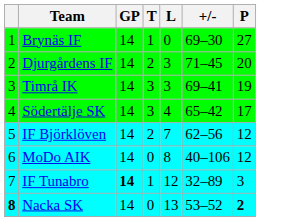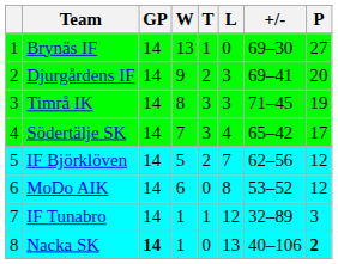 <table class="wikitable">
 <tr>
 <th></th>
 <th>Team</th>
 <th>GP</th>
+<th>W</th>
 <th>T</th>
 <th>L</th>
 <th>+/-</th>
 <th>P</th>
 </tr>
 <tr style="background:#00FF00">
 <td>1</td>
 <td><a href='#'>Brynäs IF</a></td>
 <td>14</td>
+<td>13</td>
 <td>1</td>
 <td>0</td>
 <td>69–30</td>
 <td>27</td>
 </tr>
 <tr style="background:#00FF00">
 <td>2</td>
 <td><a href='#'>Djurgårdens IF</a></td>
 <td>14</td>
+<td>9</td>
 <td>2</td>
 <td>3</td>
-<td>71–45</td>
+<td>69–41</td>
 <td>20</td>
 </tr>
 <tr style="background:#00FF00">
 <td>3</td>
 <td><a href='#'>Timrå IK</a></td>
 <td>14</td>
+<td>8</td>
 <td>3</td>
 <td>3</td>
-<td>69–41</td>
+<td>71–45</td>
 <td>19</td>
 </tr>
 <tr style="background:#00FF00">
 <td>4</td>
 <td><a href='#'>Södertälje SK</a></td>
 <td>14</td>
+<td>7</td>
 <td>3</td>
 <td>4</td>
 <td>65–42</td>
 <td>17</td>
 </tr>
 <tr style="background:#00FFFF">
 <td>5</td>
 <td><a href='#'>IF Björklöven</a></td>
 <td>14</td>
+<td>5</td>
 <td>2</td>
 <td>7</td>
 <td>62–56</td>
 <td>12</td>
 </tr>
 <tr style="background:#00FFFF">
 <td>6</td>
 <td><a href='#'>MoDo AIK</a></td>
 <td>14</td>
+<td>6</td>
 <td>0</td>
 <td>8</td>
-<td>40–106</td>
+<td>53–52</td>
 <td>12</td>
 </tr>
 <tr style="background:#00FFFF">
 <td>7</td>
 <td><a href='#'>IF Tunabro</a></td>
-<td><strong>14</strong></td>
+<td>14</td>
+<td>1</td>
 <td>1</td>
 <td>12</td>
 <td>32–89</td>
 <td>3</td>
 </tr>
 <tr style="background:#00FFFF">
-<td><strong>8</strong></td>
+<td>8</td>
 <td><a href='#'>Nacka SK</a></td>
-<td>14</td>
+<td><strong>14</strong></td>
+<td>1</td>
 <td>0</td>
 <td>13</td>
-<td>53–52</td>
+<td>40–106</td>
 <td><strong>2</strong></td>
 </tr>
 </table>
